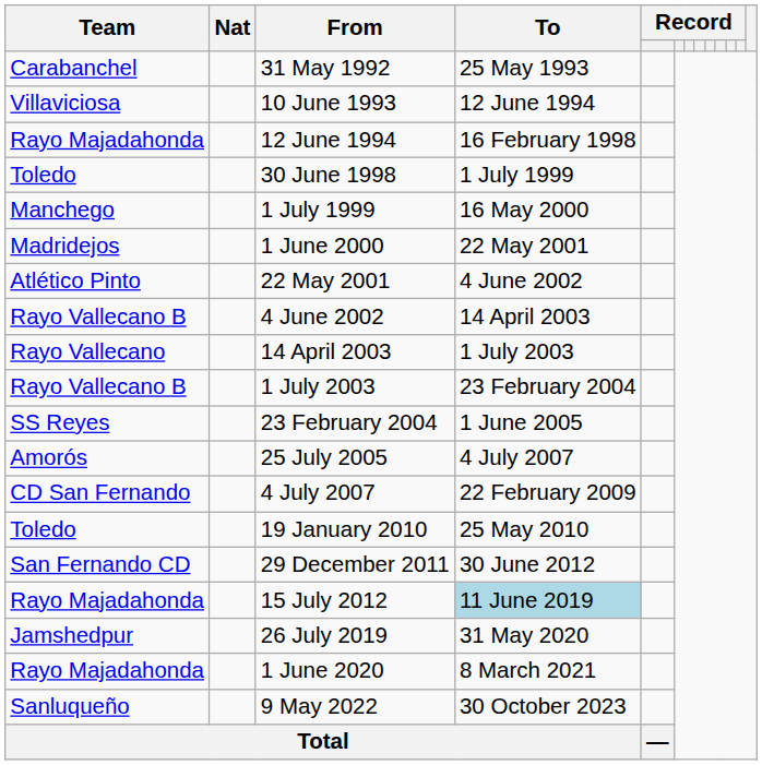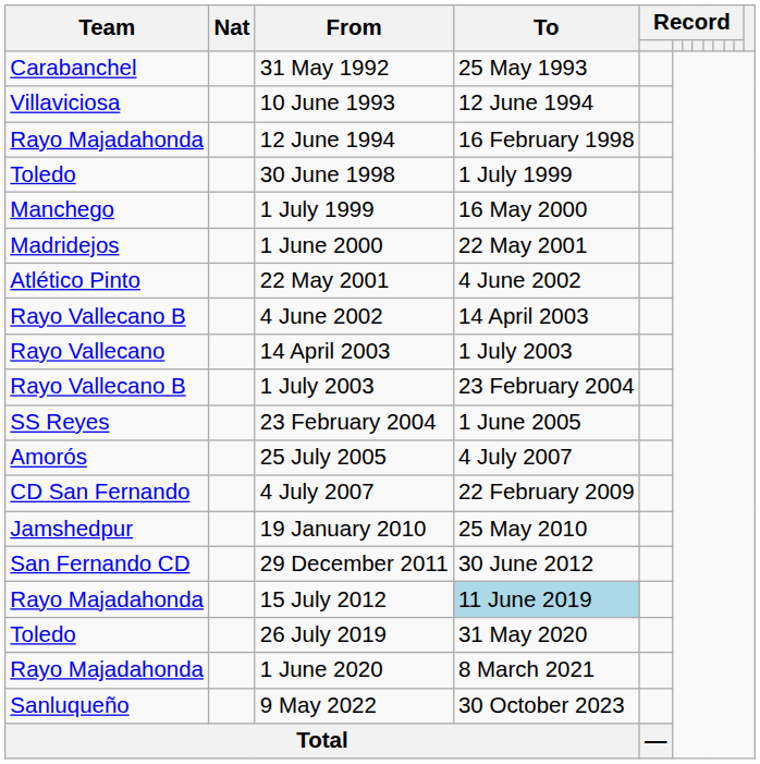 <table class="wikitable" style="text-align: center">
 <tr>
 <th rowspan="2">Team</th>
 <th rowspan="2">Nat</th>
 <th rowspan="2">From</th>
 <th rowspan="2">To</th>
 <th colspan="8">Record</th>
 <th rowspan=2></th>
 </tr>
 <tr>
 <th></th>
 <th></th>
 <th></th>
 <th></th>
 <th></th>
 <th></th>
 <th></th>
 <th></th>
 </tr>
 <tr>
 <td align=left><a href='#'>Carabanchel</a></td>
 <td></td>
 <td align=left>31 May 1992</td>
 <td align=left>25 May 1993<br></td>
 <td></td>
 </tr>
 <tr>
 <td align=left><a href='#'>Villaviciosa</a></td>
 <td></td>
 <td align=left>10 June 1993</td>
 <td align=left>12 June 1994<br></td>
 <td></td>
 </tr>
 <tr>
 <td align=left><a href='#'>Rayo Majadahonda</a></td>
 <td></td>
 <td align=left>12 June 1994</td>
 <td align=left>16 February 1998<br></td>
 <td></td>
 </tr>
 <tr>
 <td align=left><a href='#'>Toledo</a></td>
 <td></td>
 <td align=left>30 June 1998</td>
 <td align=left>1 July 1999<br></td>
 <td></td>
 </tr>
 <tr>
 <td align=left><a href='#'>Manchego</a></td>
 <td></td>
 <td align=left>1 July 1999</td>
 <td align=left>16 May 2000<br></td>
 <td></td>
 </tr>
 <tr>
 <td align=left><a href='#'>Madridejos</a></td>
 <td></td>
 <td align=left>1 June 2000</td>
 <td align=left>22 May 2001<br></td>
 <td></td>
 </tr>
 <tr>
 <td align=left><a href='#'>Atlético Pinto</a></td>
 <td></td>
 <td align=left>22 May 2001</td>
 <td align=left>4 June 2002<br></td>
 <td></td>
 </tr>
 <tr>
 <td align=left><a href='#'>Rayo Vallecano B</a></td>
 <td></td>
 <td align=left>4 June 2002</td>
 <td align=left>14 April 2003<br></td>
 <td></td>
 </tr>
 <tr>
 <td align=left><a href='#'>Rayo Vallecano</a></td>
 <td></td>
 <td align=left>14 April 2003</td>
 <td align=left>1 July 2003<br></td>
 <td></td>
 </tr>
 <tr>
 <td align=left><a href='#'>Rayo Vallecano B</a></td>
 <td></td>
 <td align=left>1 July 2003</td>
 <td align=left>23 February 2004<br></td>
 <td></td>
 </tr>
 <tr>
 <td align=left><a href='#'>SS Reyes</a></td>
 <td></td>
 <td align=left>23 February 2004</td>
 <td align=left>1 June 2005<br></td>
 <td></td>
 </tr>
 <tr>
 <td align=left><a href='#'>Amorós</a></td>
 <td></td>
 <td align=left>25 July 2005</td>
 <td align=left>4 July 2007<br></td>
 <td></td>
 </tr>
 <tr>
 <td align=left><a href='#'>CD San Fernando</a></td>
 <td></td>
 <td align=left>4 July 2007</td>
 <td align=left>22 February 2009<br></td>
 <td></td>
 </tr>
 <tr>
-<td align=left><a href='#'>Toledo</a></td>
+<td align=left><a href='#'>Jamshedpur</a></td>
 <td></td>
 <td align=left>19 January 2010</td>
 <td align=left>25 May 2010<br></td>
 <td></td>
 </tr>
 <tr>
 <td align=left><a href='#'>San Fernando CD</a></td>
 <td></td>
 <td align=left>29 December 2011</td>
 <td align=left>30 June 2012<br></td>
 <td></td>
 </tr>
 <tr>
 <td align=left><a href='#'>Rayo Majadahonda</a></td>
 <td></td>
 <td align=left>15 July 2012</td>
 <td align=left style="background: lightblue;">11 June 2019<br></td>
 <td></td>
 </tr>
 <tr>
-<td align=left><a href='#'>Jamshedpur</a></td>
+<td align=left><a href='#'>Toledo</a></td>
 <td></td>
 <td align=left>26 July 2019</td>
 <td align=left>31 May 2020<br></td>
 <td></td>
 </tr>
 <tr>
 <td align=left><a href='#'>Rayo Majadahonda</a></td>
 <td></td>
 <td align=left>1 June 2020</td>
 <td align=left>8 March 2021<br></td>
 <td></td>
 </tr>
 <tr>
 <td align=left><a href='#'>Sanluqueño</a></td>
 <td></td>
 <td align=left>9 May 2022</td>
 <td align=left>30 October 2023<br></td>
 <td></td>
 </tr>
 <tr>
 <th colspan="4">Total<br></th>
 <th>—</th>
 </tr>
 </table>
